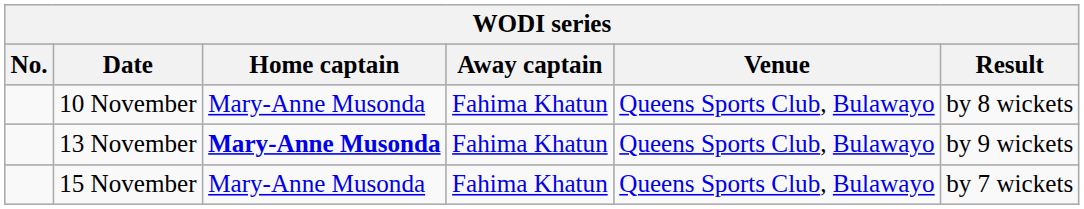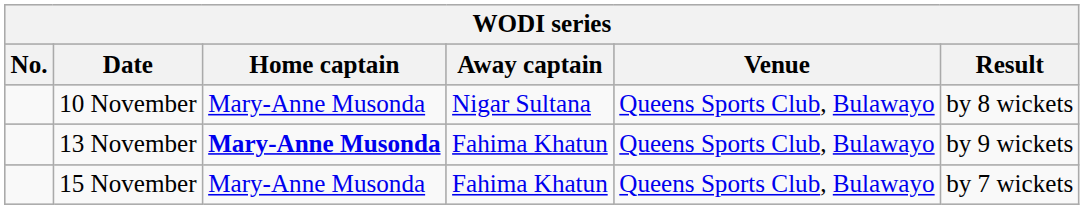 <table class="wikitable">
 <tr>
 <th colspan="9">WODI series</th>
 </tr>
 <tr>
 <th>No.</th>
 <th>Date</th>
 <th>Home captain</th>
 <th>Away captain</th>
 <th>Venue</th>
 <th>Result</th>
 </tr>
 <tr>
 <td></td>
 <td>10 November</td>
 <td><a href='#'>Mary-Anne Musonda</a></td>
-<td><a href='#'>Fahima Khatun</a></td>
+<td><a href='#'>Nigar Sultana</a></td>
 <td><a href='#'>Queens Sports Club</a>, <a href='#'>Bulawayo</a></td>
 <td> by 8 wickets</td>
 </tr>
 <tr>
 <td></td>
 <td>13 November</td>
 <td><strong><a href='#'>Mary-Anne Musonda</a></strong></td>
 <td><a href='#'>Fahima Khatun</a></td>
 <td><a href='#'>Queens Sports Club</a>, <a href='#'>Bulawayo</a></td>
 <td> by 9 wickets</td>
 </tr>
 <tr>
 <td></td>
 <td>15 November</td>
 <td><a href='#'>Mary-Anne Musonda</a></td>
 <td><a href='#'>Fahima Khatun</a></td>
 <td><a href='#'>Queens Sports Club</a>, <a href='#'>Bulawayo</a></td>
 <td> by 7 wickets</td>
 </tr>
 </table>
